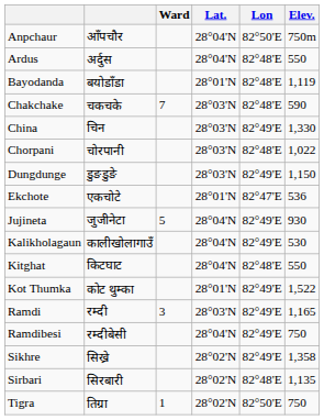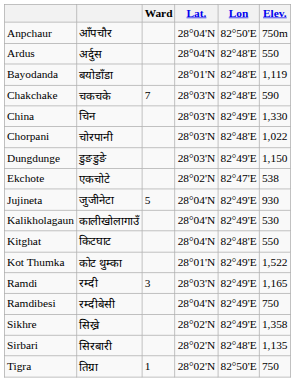 <table class="wikitable">
 <tr>
 <th></th>
 <th></th>
 <th>Ward</th>
 <th><a href='#'>Lat.</a></th>
 <th><a href='#'>Lon</a></th>
 <th><a href='#'>Elev.</a></th>
 </tr>
 <tr>
 <td>Anpchaur</td>
 <td>आँपचौर</td>
 <td></td>
 <td>28°04'N</td>
 <td>82°50'E</td>
 <td> 750m</td>
 </tr>
 <tr>
 <td>Ardus</td>
 <td>अर्दुस</td>
 <td></td>
 <td>28°04'N</td>
 <td>82°48'E</td>
 <td> 550</td>
 </tr>
 <tr>
 <td>Bayodanda</td>
 <td>बयोडाँडा</td>
 <td></td>
 <td>28°01'N</td>
 <td>82°48'E</td>
 <td>1,119</td>
 </tr>
 <tr>
 <td>Chakchake</td>
 <td>चकचके</td>
 <td>7</td>
 <td>28°03'N</td>
 <td>82°48'E</td>
 <td> 590</td>
 </tr>
 <tr>
 <td>China</td>
 <td>चिन</td>
 <td></td>
 <td>28°03'N</td>
 <td>82°49'E</td>
 <td>1,330</td>
 </tr>
 <tr>
 <td>Chorpani</td>
 <td>चोरपानी</td>
 <td></td>
 <td>28°03'N</td>
 <td>82°48'E</td>
 <td>1,022</td>
 </tr>
 <tr>
 <td>Dungdunge</td>
 <td>डुङडुङे</td>
 <td></td>
 <td>28°03'N</td>
 <td>82°49'E</td>
 <td>1,150</td>
 </tr>
 <tr>
 <td>Ekchote</td>
 <td>एकचोटे</td>
 <td></td>
-<td>28°01'N</td>
+<td>28°02'N</td>
 <td>82°47'E</td>
-<td> 536</td>
+<td> 538</td>
 </tr>
 <tr>
 <td>Jujineta</td>
 <td>जुजीनेटा</td>
 <td>5</td>
 <td>28°04'N</td>
 <td>82°49'E</td>
 <td> 930</td>
 </tr>
 <tr>
 <td>Kalikholagaun</td>
 <td>कालीखोलागाउँ</td>
 <td></td>
 <td>28°04'N</td>
 <td>82°49'E</td>
 <td> 530</td>
 </tr>
 <tr>
 <td>Kitghat</td>
 <td>किटघाट</td>
 <td></td>
 <td>28°04'N</td>
 <td>82°48'E</td>
 <td> 550</td>
 </tr>
 <tr>
 <td>Kot Thumka</td>
 <td>कोट थुम्का</td>
 <td></td>
 <td>28°01'N</td>
 <td>82°49'E</td>
 <td>1,522</td>
 </tr>
 <tr>
 <td>Ramdi</td>
 <td>रम्दी</td>
 <td>3</td>
 <td>28°03'N</td>
 <td>82°49'E</td>
 <td>1,165</td>
 </tr>
 <tr>
 <td>Ramdibesi</td>
 <td>रम्दीबेसी</td>
 <td></td>
 <td>28°04'N</td>
 <td>82°49'E</td>
 <td> 750</td>
 </tr>
 <tr>
 <td>Sikhre</td>
 <td>सिख्रे</td>
 <td></td>
 <td>28°02'N</td>
 <td>82°49'E</td>
 <td>1,358</td>
 </tr>
 <tr>
 <td>Sirbari</td>
 <td>सिरबारी</td>
 <td></td>
 <td>28°02'N</td>
 <td>82°48'E</td>
 <td>1,135</td>
 </tr>
 <tr>
 <td>Tigra</td>
 <td>तिग्रा</td>
 <td>1</td>
 <td>28°02'N</td>
 <td>82°50'E</td>
 <td> 750</td>
 </tr>
 </table>
